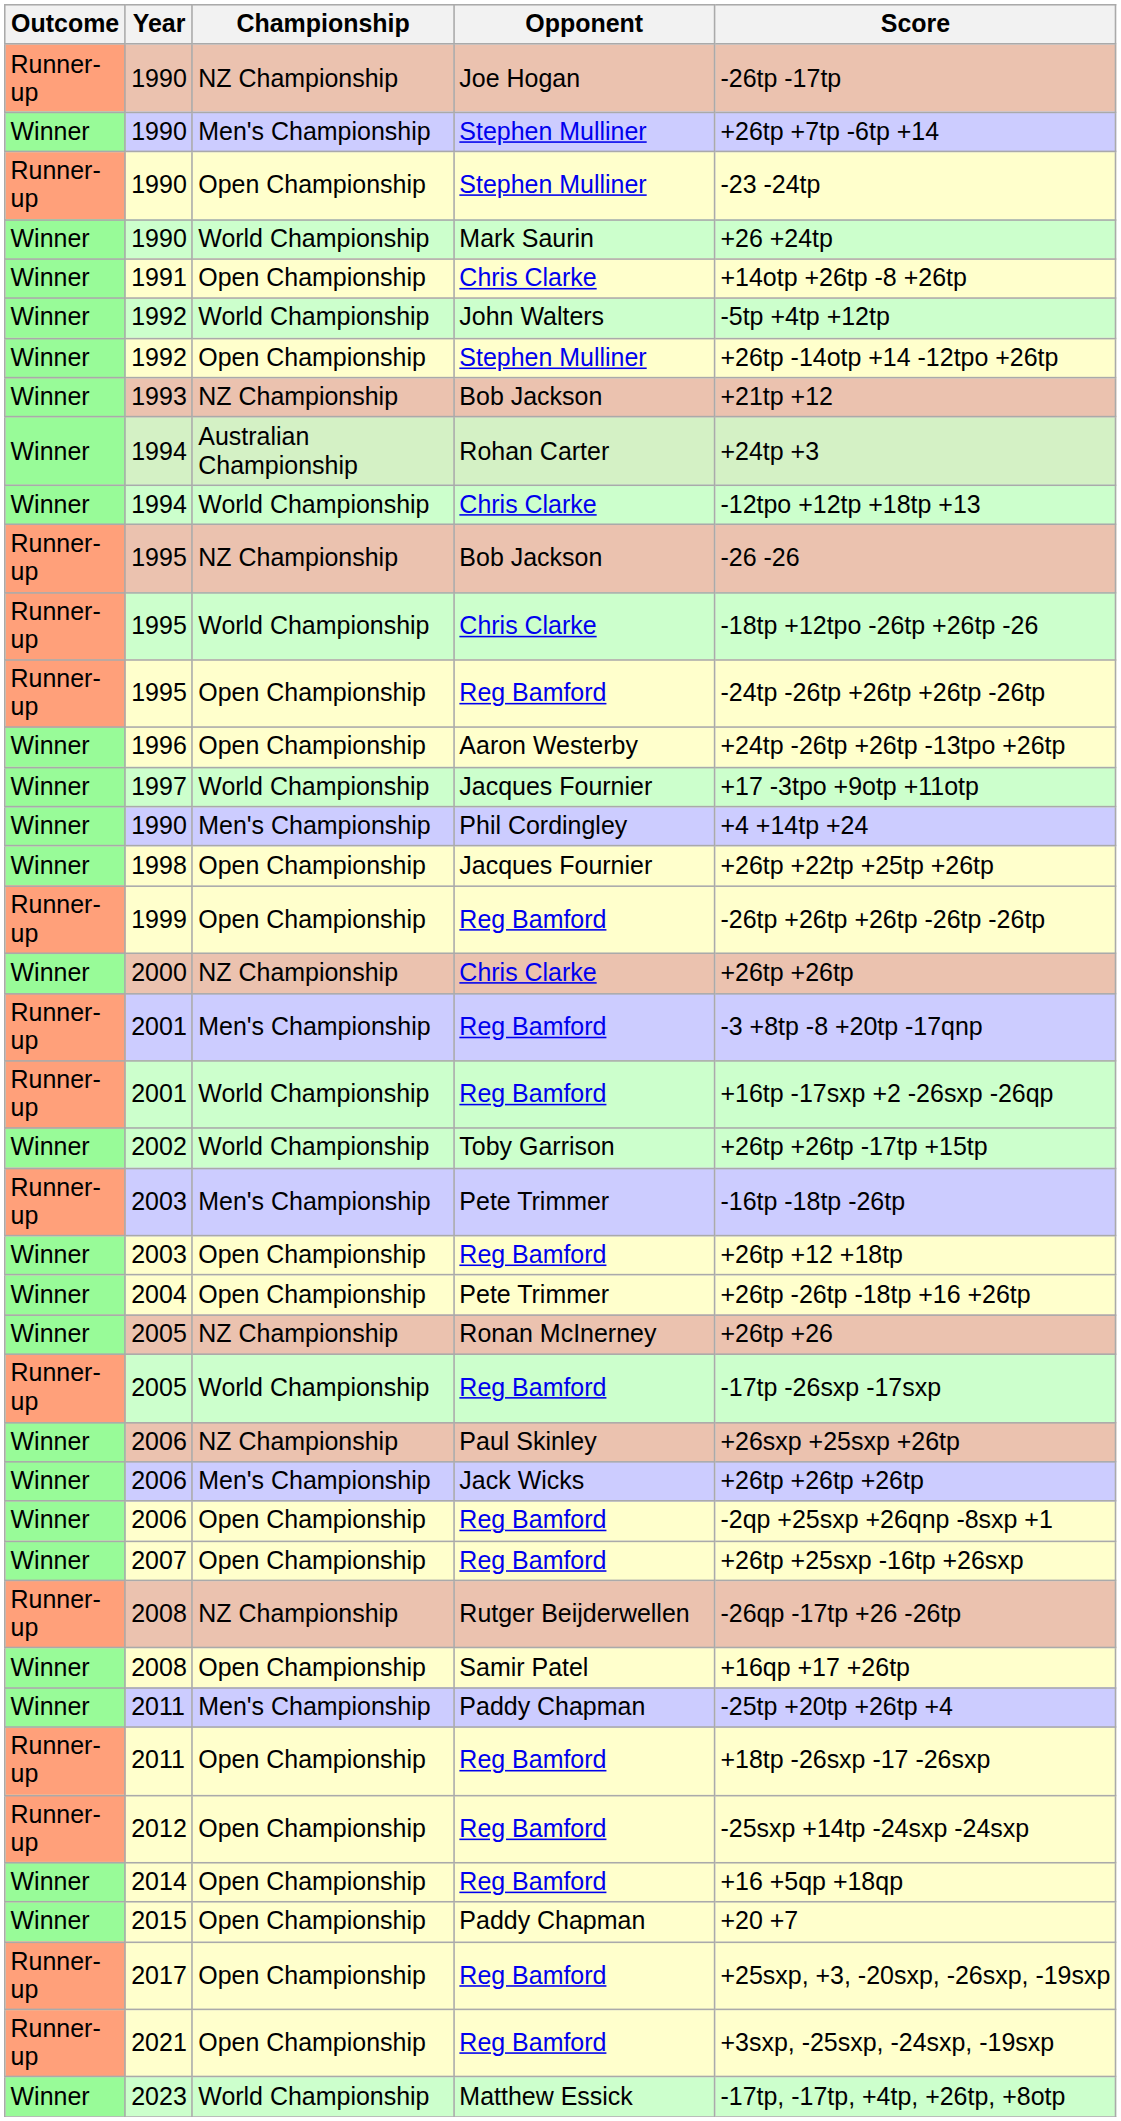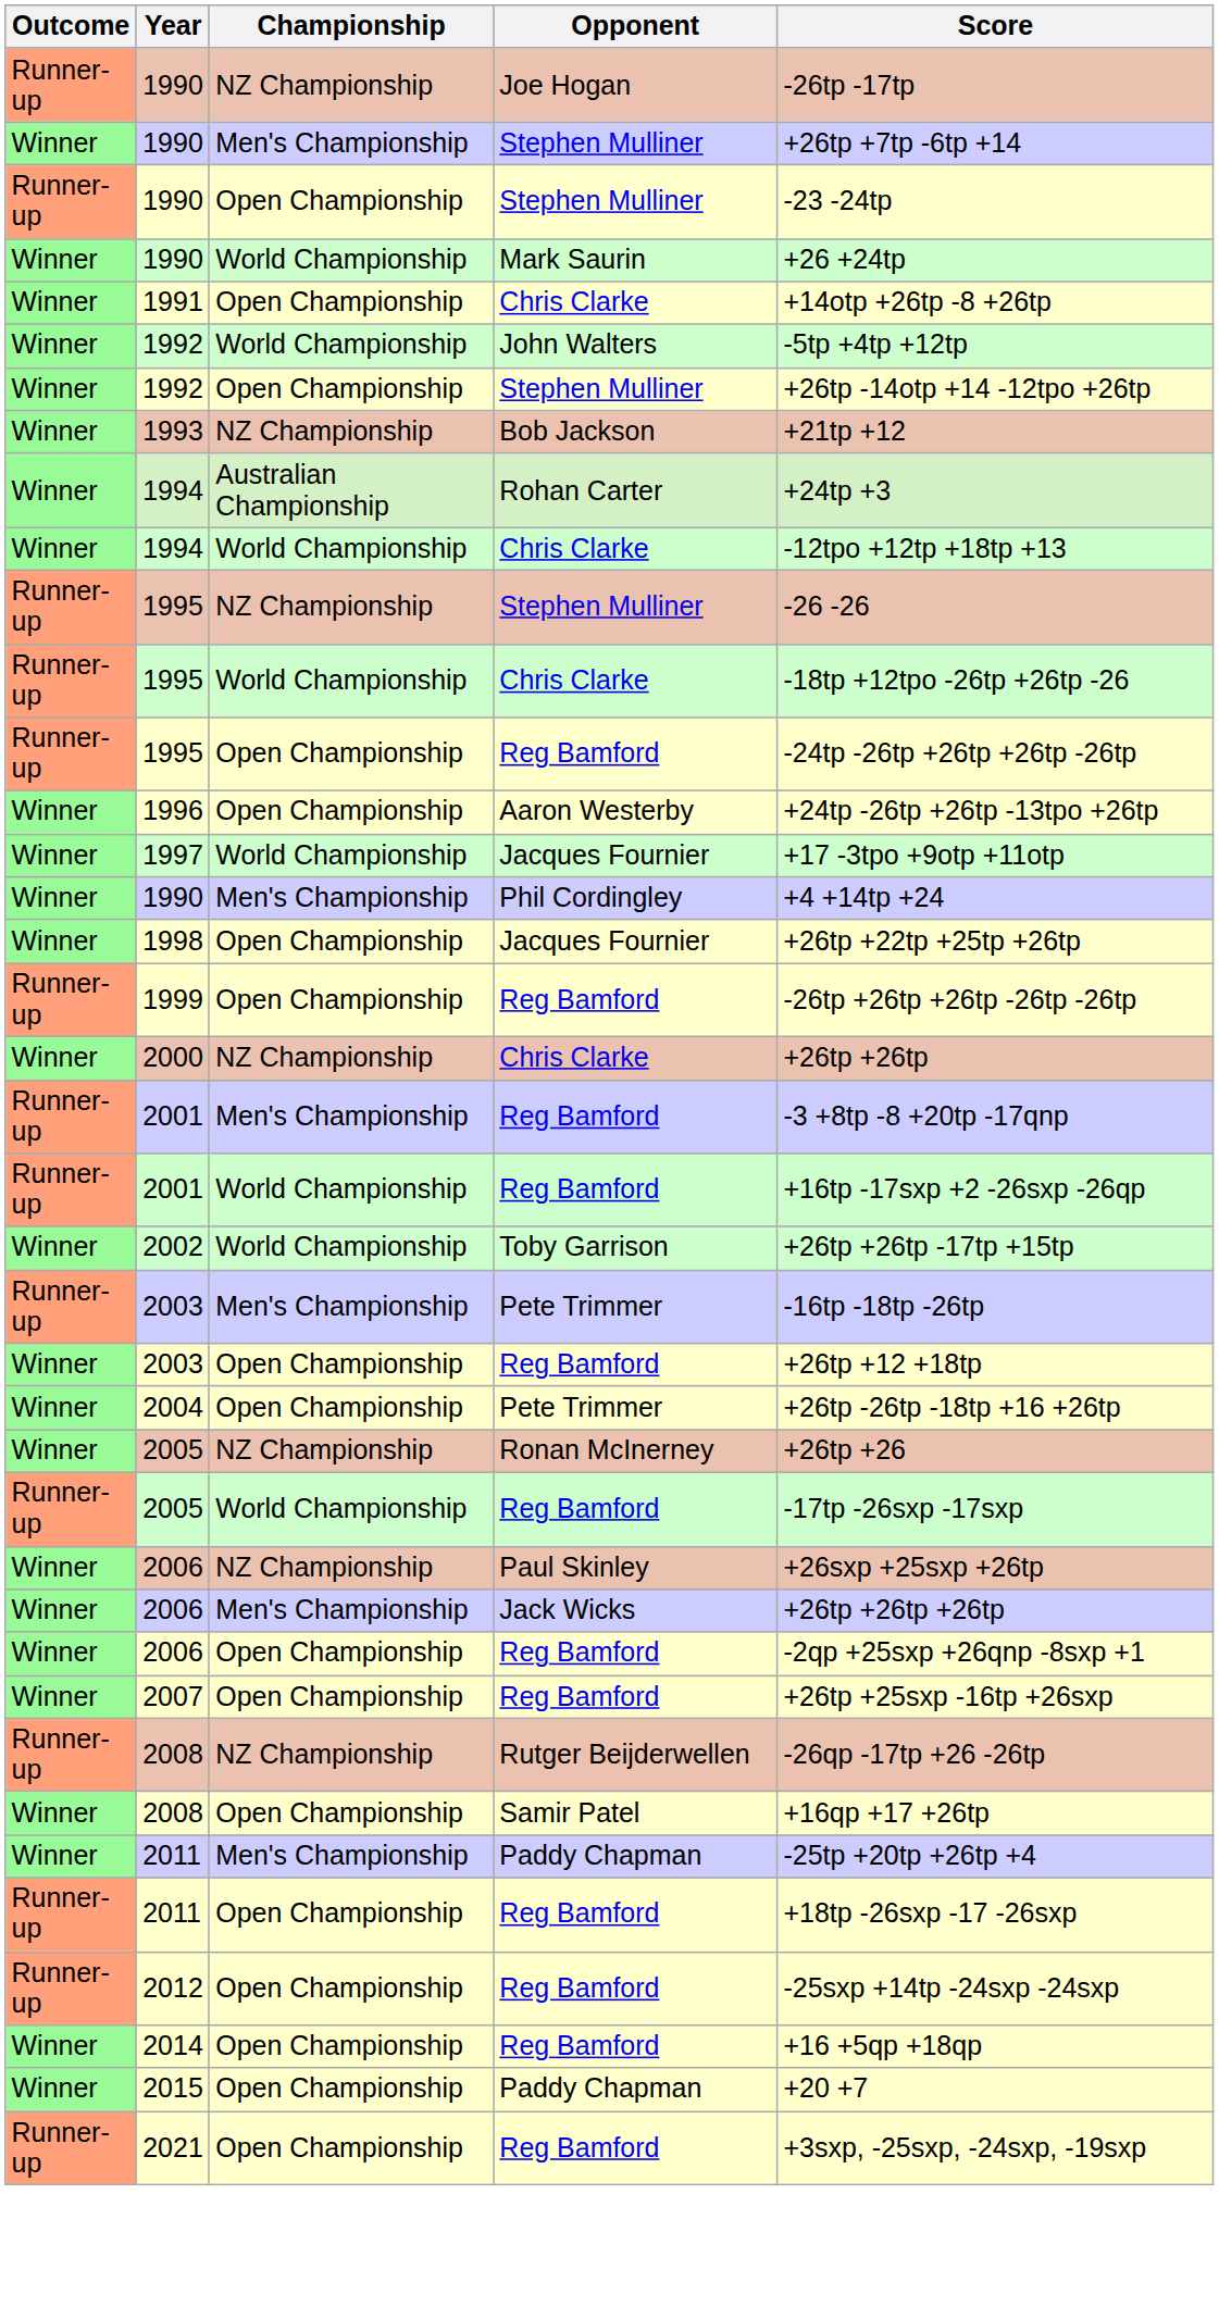 <table class="sortable wikitable">
 <tr>
 <th style="width:70px;">Outcome</th>
 <th style="width:30px;">Year</th>
 <th style="width:160px;">Championship</th>
 <th style="width:160px;">Opponent</th>
 <th style="width:250px;" class="unsortable">Score</th>
 </tr>
 <tr style="background:#ebc2af;">
 <td style="background:#FFA07A;">Runner-up</td>
 <td>1990</td>
 <td>NZ Championship</td>
 <td>Joe Hogan</td>
 <td>-26tp -17tp</td>
 </tr>
 <tr style="background:#ccf;">
 <td style="background:#98FB98;">Winner</td>
 <td>1990</td>
 <td>Men's Championship</td>
 <td><a href='#'>Stephen Mulliner</a></td>
 <td>+26tp +7tp -6tp +14</td>
 </tr>
 <tr style="background:#ffc;">
 <td style="background:#FFA07A;">Runner-up</td>
 <td>1990</td>
 <td>Open Championship</td>
 <td><a href='#'>Stephen Mulliner</a></td>
 <td>-23 -24tp</td>
 </tr>
 <tr style="background:#cfc;">
 <td style="background:#98FB98;">Winner</td>
 <td>1990</td>
 <td>World Championship</td>
 <td>Mark Saurin</td>
 <td>+26 +24tp</td>
 </tr>
 <tr style="background:#ffc;">
 <td style="background:#98FB98;">Winner</td>
 <td>1991</td>
 <td>Open Championship</td>
 <td><a href='#'>Chris Clarke</a></td>
 <td>+14otp +26tp -8 +26tp</td>
 </tr>
 <tr style="background:#cfc;">
 <td style="background:#98FB98;">Winner</td>
 <td>1992</td>
 <td>World Championship</td>
 <td>John Walters</td>
 <td>-5tp +4tp +12tp</td>
 </tr>
 <tr style="background:#ffc;">
 <td style="background:#98FB98;">Winner</td>
 <td>1992</td>
 <td>Open Championship</td>
 <td><a href='#'>Stephen Mulliner</a></td>
 <td>+26tp -14otp +14 -12tpo +26tp</td>
 </tr>
 <tr style="background:#ebc2af;">
 <td style="background:#98FB98;">Winner</td>
 <td>1993</td>
 <td>NZ Championship</td>
 <td>Bob Jackson</td>
 <td>+21tp +12</td>
 </tr>
 <tr style="background:#D4F1C5;">
 <td style="background:#98FB98;">Winner</td>
 <td>1994</td>
 <td>Australian Championship</td>
 <td>Rohan Carter</td>
 <td>+24tp +3</td>
 </tr>
 <tr style="background:#cfc;">
 <td style="background:#98FB98;">Winner</td>
 <td>1994</td>
 <td>World Championship</td>
 <td><a href='#'>Chris Clarke</a></td>
 <td>-12tpo +12tp +18tp +13</td>
 </tr>
 <tr style="background:#ebc2af;">
 <td style="background:#FFA07A;">Runner-up</td>
 <td>1995</td>
 <td>NZ Championship</td>
-<td>Bob Jackson</td>
+<td><a href='#'>Stephen Mulliner</a></td>
 <td>-26 -26</td>
 </tr>
 <tr style="background:#cfc;">
 <td style="background:#FFA07A;">Runner-up</td>
 <td>1995</td>
 <td>World Championship</td>
 <td><a href='#'>Chris Clarke</a></td>
 <td>-18tp +12tpo -26tp +26tp -26</td>
 </tr>
 <tr style="background:#ffc;">
 <td style="background:#FFA07A;">Runner-up</td>
 <td>1995</td>
 <td>Open Championship</td>
 <td><a href='#'>Reg Bamford</a></td>
 <td>-24tp -26tp +26tp +26tp -26tp</td>
 </tr>
 <tr style="background:#ffc;">
 <td style="background:#98FB98;">Winner</td>
 <td>1996</td>
 <td>Open Championship</td>
 <td>Aaron Westerby</td>
 <td>+24tp -26tp +26tp -13tpo +26tp</td>
 </tr>
 <tr style="background:#cfc;">
 <td style="background:#98FB98;">Winner</td>
 <td>1997</td>
 <td>World Championship</td>
 <td>Jacques Fournier</td>
 <td>+17 -3tpo +9otp +11otp</td>
 </tr>
 <tr style="background:#ccf;">
 <td style="background:#98FB98;">Winner</td>
 <td>1990</td>
 <td>Men's Championship</td>
 <td>Phil Cordingley</td>
 <td>+4 +14tp +24</td>
 </tr>
 <tr style="background:#ffc;">
 <td style="background:#98FB98;">Winner</td>
 <td>1998</td>
 <td>Open Championship</td>
 <td>Jacques Fournier</td>
 <td>+26tp +22tp +25tp +26tp</td>
 </tr>
 <tr style="background:#ffc;">
 <td style="background:#FFA07A;">Runner-up</td>
 <td>1999</td>
 <td>Open Championship</td>
 <td><a href='#'>Reg Bamford</a></td>
 <td>-26tp +26tp +26tp -26tp -26tp</td>
 </tr>
 <tr style="background:#ebc2af;">
 <td style="background:#98FB98;">Winner</td>
 <td>2000</td>
 <td>NZ Championship</td>
 <td><a href='#'>Chris Clarke</a></td>
 <td>+26tp +26tp</td>
 </tr>
 <tr style="background:#ccf;">
 <td style="background:#FFA07A;">Runner-up</td>
 <td>2001</td>
 <td>Men's Championship</td>
 <td><a href='#'>Reg Bamford</a></td>
 <td>-3 +8tp -8 +20tp -17qnp</td>
 </tr>
 <tr style="background:#cfc;">
 <td style="background:#FFA07A;">Runner-up</td>
 <td>2001</td>
 <td>World Championship</td>
 <td><a href='#'>Reg Bamford</a></td>
 <td>+16tp -17sxp +2 -26sxp -26qp</td>
 </tr>
 <tr style="background:#cfc;">
 <td style="background:#98FB98;">Winner</td>
 <td>2002</td>
 <td>World Championship</td>
 <td>Toby Garrison</td>
 <td>+26tp +26tp -17tp +15tp</td>
 </tr>
 <tr style="background:#ccf;">
 <td style="background:#FFA07A;">Runner-up</td>
 <td>2003</td>
 <td>Men's Championship</td>
 <td>Pete Trimmer</td>
 <td>-16tp -18tp -26tp</td>
 </tr>
 <tr style="background:#ffc;">
 <td style="background:#98FB98;">Winner</td>
 <td>2003</td>
 <td>Open Championship</td>
 <td><a href='#'>Reg Bamford</a></td>
 <td>+26tp +12 +18tp</td>
 </tr>
 <tr style="background:#ffc;">
 <td style="background:#98FB98;">Winner</td>
 <td>2004</td>
 <td>Open Championship</td>
 <td>Pete Trimmer</td>
 <td>+26tp -26tp -18tp +16 +26tp</td>
 </tr>
 <tr style="background:#ebc2af;">
 <td style="background:#98FB98;">Winner</td>
 <td>2005</td>
 <td>NZ Championship</td>
 <td>Ronan McInerney</td>
 <td>+26tp +26</td>
 </tr>
 <tr style="background:#cfc;">
 <td style="background:#FFA07A;">Runner-up</td>
 <td>2005</td>
 <td>World Championship</td>
 <td><a href='#'>Reg Bamford</a></td>
 <td>-17tp -26sxp -17sxp</td>
 </tr>
 <tr style="background:#ebc2af;">
 <td style="background:#98FB98;">Winner</td>
 <td>2006</td>
 <td>NZ Championship</td>
 <td>Paul Skinley</td>
 <td>+26sxp +25sxp +26tp</td>
 </tr>
 <tr style="background:#ccf;">
 <td style="background:#98FB98;">Winner</td>
 <td>2006</td>
 <td>Men's Championship</td>
 <td>Jack Wicks</td>
 <td>+26tp +26tp +26tp</td>
 </tr>
 <tr style="background:#ffc;">
 <td style="background:#98FB98;">Winner</td>
 <td>2006</td>
 <td>Open Championship</td>
 <td><a href='#'>Reg Bamford</a></td>
 <td>-2qp +25sxp +26qnp -8sxp +1</td>
 </tr>
 <tr style="background:#ffc;">
 <td style="background:#98FB98;">Winner</td>
 <td>2007</td>
 <td>Open Championship</td>
 <td><a href='#'>Reg Bamford</a></td>
 <td>+26tp +25sxp -16tp +26sxp</td>
 </tr>
 <tr style="background:#ebc2af;">
 <td style="background:#FFA07A;">Runner-up</td>
 <td>2008</td>
 <td>NZ Championship</td>
 <td>Rutger Beijderwellen</td>
 <td>-26qp -17tp +26 -26tp</td>
 </tr>
 <tr style="background:#ffc;">
 <td style="background:#98FB98;">Winner</td>
 <td>2008</td>
 <td>Open Championship</td>
 <td>Samir Patel</td>
 <td>+16qp +17 +26tp</td>
 </tr>
 <tr style="background:#ccf;">
 <td style="background:#98FB98;">Winner</td>
 <td>2011</td>
 <td>Men's Championship</td>
 <td>Paddy Chapman</td>
 <td>-25tp +20tp +26tp +4</td>
 </tr>
 <tr style="background:#ffc;">
 <td style="background:#FFA07A;">Runner-up</td>
 <td>2011</td>
 <td>Open Championship</td>
 <td><a href='#'>Reg Bamford</a></td>
 <td>+18tp -26sxp -17 -26sxp</td>
 </tr>
 <tr style="background:#ffc;">
 <td style="background:#FFA07A;">Runner-up</td>
 <td>2012</td>
 <td>Open Championship</td>
 <td><a href='#'>Reg Bamford</a></td>
 <td>-25sxp +14tp -24sxp -24sxp</td>
 </tr>
 <tr style="background:#ffc;">
 <td style="background:#98FB98;">Winner</td>
 <td>2014</td>
 <td>Open Championship</td>
 <td><a href='#'>Reg Bamford</a></td>
 <td>+16 +5qp +18qp</td>
 </tr>
 <tr style="background:#ffc;">
 <td style="background:#98FB98;">Winner</td>
 <td>2015</td>
 <td>Open Championship</td>
 <td>Paddy Chapman</td>
 <td>+20 +7</td>
 </tr>
 <tr style="background:#ffc;">
 <td style="background:#FFA07A;">Runner-up</td>
-<td>2017</td>
-<td>Open Championship</td>
-<td><a href='#'>Reg Bamford</a></td>
-<td>+25sxp, +3, -20sxp, -26sxp, -19sxp</td>
-</tr>
-<tr style="background:#ffc;">
-<td style="background:#FFA07A;">Runner-up</td>
 <td>2021</td>
 <td>Open Championship</td>
 <td><a href='#'>Reg Bamford</a></td>
 <td>+3sxp, -25sxp, -24sxp, -19sxp</td>
 </tr>
-<tr style="background:#cfc;">
-<td style="background:#98FB98;">Winner</td>
-<td>2023</td>
-<td>World Championship</td>
-<td>Matthew Essick</td>
-<td>-17tp, -17tp, +4tp, +26tp, +8otp</td>
-</tr>
 </table>
